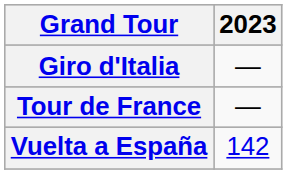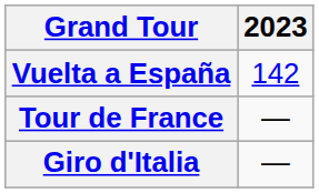 <table class="wikitable plainrowheaders">
 <tr>
 <th scope="col"><a href='#'>Grand Tour</a></th>
 <th scope="col">2023</th>
 </tr>
 <tr style="text-align:center;">
-<th scope="row"> <a href='#'>Giro d'Italia</a></th>
-<td>—</td>
+<th scope="row"> <a href='#'>Vuelta a España</a></th>
+<td><a href='#'>142</a></td>
 </tr>
 <tr style="text-align:center;">
 <th scope="row"> <a href='#'>Tour de France</a></th>
 <td>—</td>
 </tr>
 <tr style="text-align:center;">
-<th scope="row"> <a href='#'>Vuelta a España</a></th>
-<td><a href='#'>142</a></td>
+<th scope="row"> <a href='#'>Giro d'Italia</a></th>
+<td>—</td>
 </tr>
 </table>
